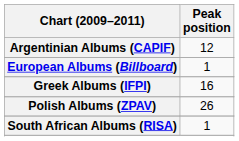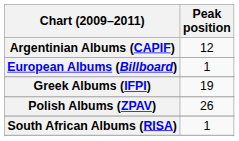 <table class="wikitable sortable plainrowheaders" style="text-align:center">
 <tr>
 <th>Chart (2009–2011)</th>
 <th>Peak<br>position</th>
 </tr>
 <tr>
 <th scope="row">Argentinian Albums (<a href='#'>CAPIF</a>)</th>
 <td>12</td>
 </tr>
 <tr>
 </tr>
 <tr>
 </tr>
 <tr>
 </tr>
 <tr>
 </tr>
 <tr>
 </tr>
 <tr>
 </tr>
 <tr>
 </tr>
 <tr>
 <th scope="row"><a href='#'>European Albums</a> (<a href='#'><em>Billboard</em></a>)</th>
 <td>1</td>
 </tr>
 <tr>
 </tr>
 <tr>
 </tr>
 <tr>
 </tr>
 <tr>
 <th scope="row">Greek Albums (<a href='#'>IFPI</a>)</th>
-<td>16</td>
+<td>19</td>
 </tr>
 <tr>
 </tr>
 <tr>
 </tr>
 <tr>
 </tr>
 <tr>
 </tr>
 <tr>
 </tr>
 <tr>
 </tr>
 <tr>
 <th scope="row">Polish Albums (<a href='#'>ZPAV</a>)</th>
 <td>26</td>
 </tr>
 <tr>
 </tr>
 <tr>
 </tr>
 <tr>
 <th scope="row">South African Albums (<a href='#'>RISA</a>)</th>
 <td>1</td>
 </tr>
 <tr>
 </tr>
 <tr>
 </tr>
 <tr>
 </tr>
 <tr>
 </tr>
 <tr>
 </tr>
 <tr>
 </tr>
 <tr>
 </tr>
 </table>
